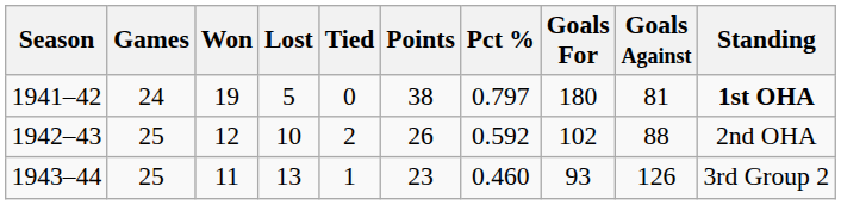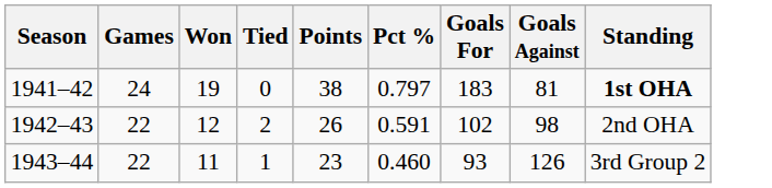 <table class="wikitable">
 <tr>
 <th>Season</th>
 <th>Games</th>
 <th>Won</th>
-<th>Lost</th>
 <th>Tied</th>
 <th>Points</th>
 <th>Pct %</th>
 <th>Goals<br>For</th>
 <th>Goals<br><small>Against</small></th>
 <th>Standing</th>
 </tr>
 <tr align="center">
 <td>1941–42</td>
 <td>24</td>
 <td>19</td>
-<td>5</td>
 <td>0</td>
 <td>38</td>
 <td>0.797</td>
-<td>180</td>
+<td>183</td>
 <td>81</td>
 <td><strong>1st OHA</strong></td>
 </tr>
 <tr align="center">
 <td>1942–43</td>
-<td>25</td>
+<td>22</td>
 <td>12</td>
-<td>10</td>
 <td>2</td>
 <td>26</td>
-<td>0.592</td>
+<td>0.591</td>
 <td>102</td>
-<td>88</td>
+<td>98</td>
 <td>2nd OHA</td>
 </tr>
 <tr align="center">
 <td>1943–44</td>
-<td>25</td>
+<td>22</td>
 <td>11</td>
-<td>13</td>
 <td>1</td>
 <td>23</td>
 <td>0.460</td>
 <td>93</td>
 <td>126</td>
 <td>3rd Group 2</td>
 </tr>
 </table>
